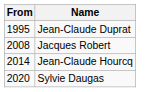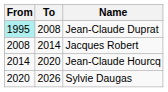 <table class="wikitable">
 <tr>
 <th>From</th>
+<th>To</th>
 <th>Name</th>
 </tr>
 <tr>
-<td>1995</td>
+<td style="background: paleturquoise;">1995</td>
+<td>2008</td>
 <td>Jean-Claude Duprat</td>
 </tr>
 <tr>
 <td>2008</td>
+<td>2014</td>
 <td>Jacques Robert</td>
 </tr>
 <tr>
 <td>2014</td>
+<td>2020</td>
 <td>Jean-Claude Hourcq</td>
 </tr>
 <tr>
 <td>2020</td>
+<td>2026</td>
 <td>Sylvie Daugas</td>
 </tr>
 </table>
